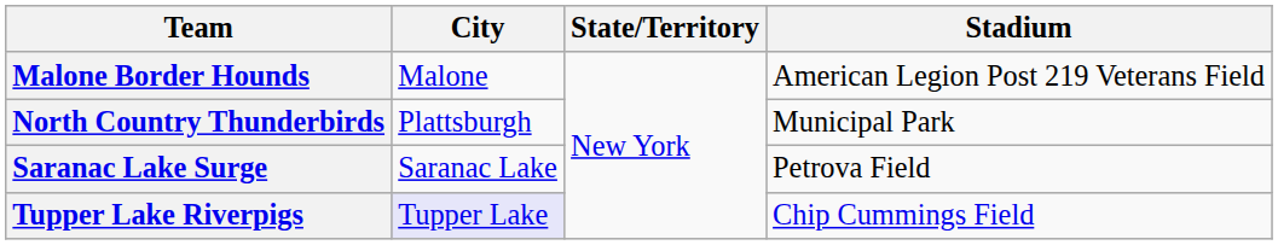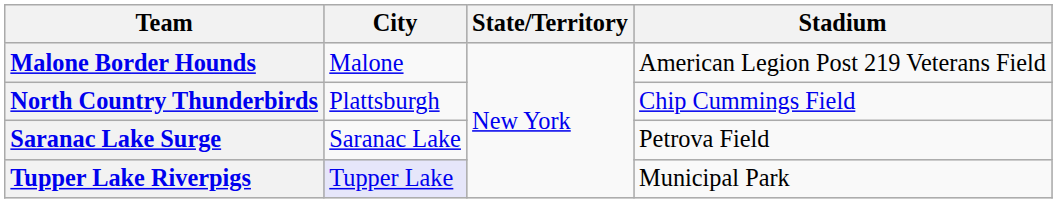 <table class="wikitable sortable">
 <tr>
 <th scope="col">Team</th>
 <th scope="col">City</th>
 <th scope="col">State/Territory</th>
 <th scope="col">Stadium</th>
 </tr>
 <tr>
 <th scope="row" style="text-align:left"><a href='#'>Malone Border Hounds</a></th>
 <td><a href='#'>Malone</a></td>
 <td rowspan=4><a href='#'>New York</a></td>
 <td>American Legion Post 219 Veterans Field</td>
 </tr>
 <tr>
 <th scope="row" style="text-align:left"><a href='#'>North Country Thunderbirds</a></th>
 <td><a href='#'>Plattsburgh</a></td>
-<td>Municipal Park</td>
+<td><a href='#'>Chip Cummings Field</a></td>
 </tr>
 <tr>
 <th scope="row" style="text-align:left"><a href='#'>Saranac Lake Surge</a></th>
 <td><a href='#'>Saranac Lake</a></td>
 <td>Petrova Field</td>
 </tr>
 <tr>
 <th scope="row" style="text-align:left"><a href='#'>Tupper Lake Riverpigs</a></th>
 <td style="background: lavender;"><a href='#'>Tupper Lake</a></td>
-<td><a href='#'>Chip Cummings Field</a></td>
+<td>Municipal Park</td>
 </tr>
 </table>
